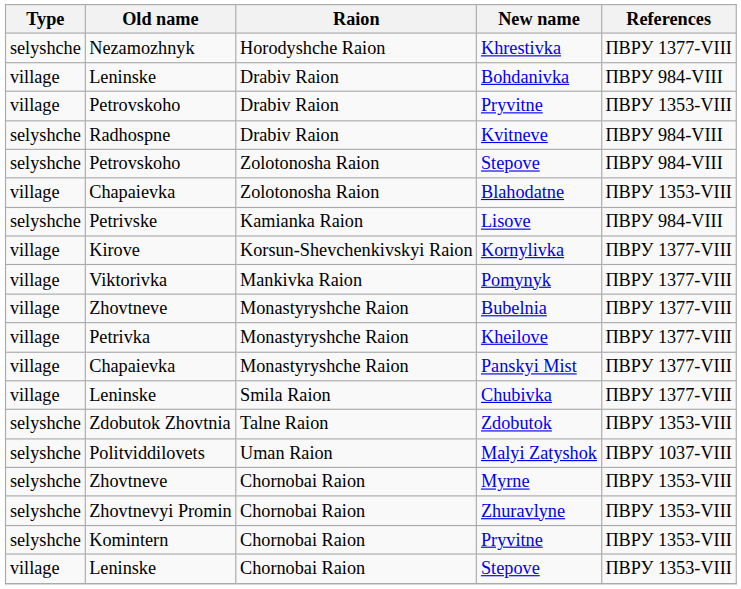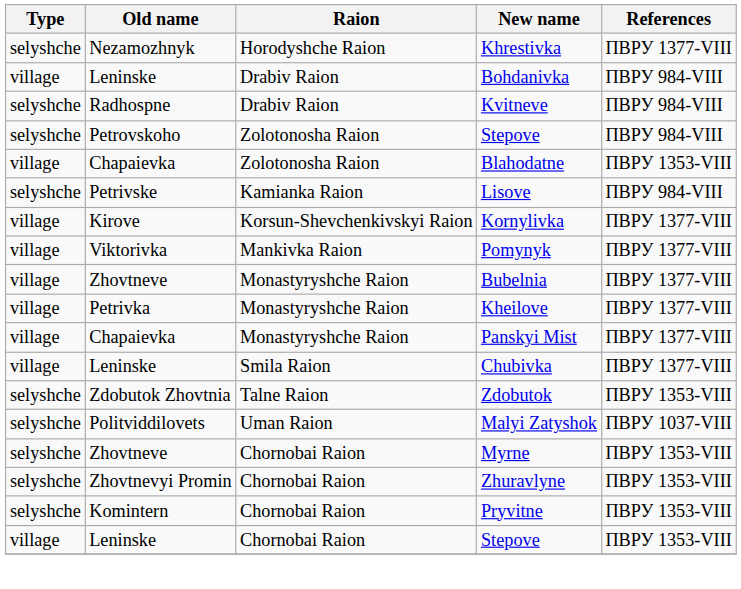 <table class="wikitable sortable" style="margin:auto;">
 <tr>
 <th>Type</th>
 <th>Old name</th>
 <th>Raion</th>
 <th>New name</th>
 <th>References</th>
 </tr>
 <tr>
 <td>selyshche</td>
 <td>Nezamozhnyk</td>
 <td>Horodyshche Raion</td>
 <td><a href='#'>Khrestivka</a></td>
 <td>ПВРУ 1377-VIII</td>
 </tr>
 <tr>
 <td>village</td>
 <td>Leninske</td>
 <td>Drabiv Raion</td>
 <td><a href='#'>Bohdanivka</a></td>
 <td>ПВРУ 984-VIII</td>
-</tr>
-<tr>
-<td>village</td>
-<td>Petrovskoho</td>
-<td>Drabiv Raion</td>
-<td><a href='#'>Pryvitne</a></td>
-<td>ПВРУ 1353-VIII</td>
 </tr>
 <tr>
 <td>selyshche</td>
 <td>Radhospne</td>
 <td>Drabiv Raion</td>
 <td><a href='#'>Kvitneve</a></td>
 <td>ПВРУ 984-VIII</td>
 </tr>
 <tr>
 <td>selyshche</td>
 <td>Petrovskoho</td>
 <td>Zolotonosha Raion</td>
 <td><a href='#'>Stepove</a></td>
 <td>ПВРУ 984-VIII</td>
 </tr>
 <tr>
 <td>village</td>
 <td>Chapaievka</td>
 <td>Zolotonosha Raion</td>
 <td><a href='#'>Blahodatne</a></td>
 <td>ПВРУ 1353-VIII</td>
 </tr>
 <tr>
 <td>selyshche</td>
 <td>Petrivske</td>
 <td>Kamianka Raion</td>
 <td><a href='#'>Lisove</a></td>
 <td>ПВРУ 984-VIII</td>
 </tr>
 <tr>
 <td>village</td>
 <td>Kirove</td>
 <td>Korsun-Shevchenkivskyi Raion</td>
 <td><a href='#'>Kornylivka</a></td>
 <td>ПВРУ 1377-VIII</td>
 </tr>
 <tr>
 <td>village</td>
 <td>Viktorivka</td>
 <td>Mankivka Raion</td>
 <td><a href='#'>Pomynyk</a></td>
 <td>ПВРУ 1377-VIII</td>
 </tr>
 <tr>
 <td>village</td>
 <td>Zhovtneve</td>
 <td>Monastyryshche Raion</td>
 <td><a href='#'>Bubelnia</a></td>
 <td>ПВРУ 1377-VIII</td>
 </tr>
 <tr>
 <td>village</td>
 <td>Petrivka</td>
 <td>Monastyryshche Raion</td>
 <td><a href='#'>Kheilove</a></td>
 <td>ПВРУ 1377-VIII</td>
 </tr>
 <tr>
 <td>village</td>
 <td>Chapaievka</td>
 <td>Monastyryshche Raion</td>
 <td><a href='#'>Panskyi Mist</a></td>
 <td>ПВРУ 1377-VIII</td>
 </tr>
 <tr>
 <td>village</td>
 <td>Leninske</td>
 <td>Smila Raion</td>
 <td><a href='#'>Chubivka</a></td>
 <td>ПВРУ 1377-VIII</td>
 </tr>
 <tr>
 <td>selyshche</td>
 <td>Zdobutok Zhovtnia</td>
 <td>Talne Raion</td>
 <td><a href='#'>Zdobutok</a></td>
 <td>ПВРУ 1353-VIII</td>
 </tr>
 <tr>
 <td>selyshche</td>
 <td>Politviddilovets</td>
 <td>Uman Raion</td>
 <td><a href='#'>Malyi Zatyshok</a></td>
 <td>ПВРУ 1037-VIII</td>
 </tr>
 <tr>
 <td>selyshche</td>
 <td>Zhovtneve</td>
 <td>Chornobai Raion</td>
 <td><a href='#'>Myrne</a></td>
 <td>ПВРУ 1353-VIII</td>
 </tr>
 <tr>
 <td>selyshche</td>
 <td>Zhovtnevyi Promin</td>
 <td>Chornobai Raion</td>
 <td><a href='#'>Zhuravlyne</a></td>
 <td>ПВРУ 1353-VIII</td>
 </tr>
 <tr>
 <td>selyshche</td>
 <td>Komintern</td>
 <td>Chornobai Raion</td>
 <td><a href='#'>Pryvitne</a></td>
 <td>ПВРУ 1353-VIII</td>
 </tr>
 <tr>
 <td>village</td>
 <td>Leninske</td>
 <td>Chornobai Raion</td>
 <td><a href='#'>Stepove</a></td>
 <td>ПВРУ 1353-VIII</td>
 </tr>
 <tr>
 </tr>
 </table>
